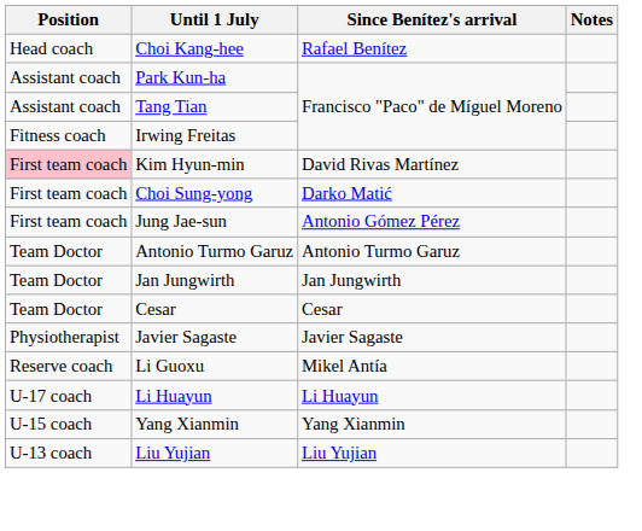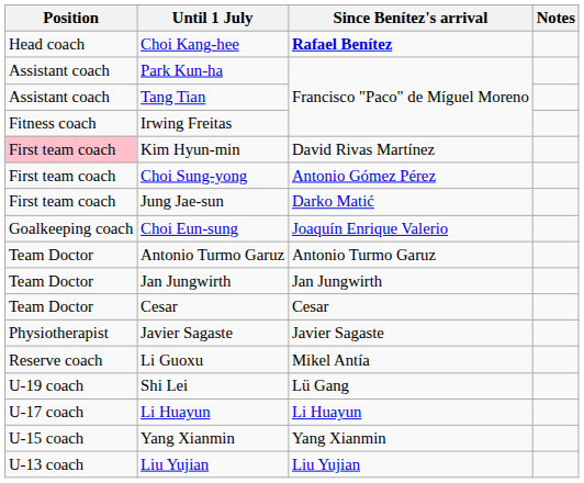 <table class="wikitable" style="text-align: left; font-size:97%">
 <tr>
 <th>Position</th>
 <th>Until 1 July</th>
 <th>Since Benítez's arrival</th>
 <th>Notes</th>
 </tr>
 <tr>
 <td>Head coach</td>
 <td> <a href='#'>Choi Kang-hee</a></td>
-<td> <a href='#'>Rafael Benítez</a></td>
+<td><strong> <a href='#'>Rafael Benítez</a></strong></td>
 <td></td>
 </tr>
 <tr>
 <td>Assistant coach</td>
 <td> <a href='#'>Park Kun-ha</a></td>
 <td rowspan="3"> Francisco "Paco" de Míguel Moreno</td>
 <td></td>
 </tr>
 <tr>
 <td>Assistant coach</td>
 <td> <a href='#'>Tang Tian</a></td>
 <td></td>
 </tr>
 <tr>
 <td>Fitness coach</td>
 <td> Irwing Freitas</td>
 <td></td>
 </tr>
 <tr>
 <td style="background: pink;">First team coach</td>
 <td> Kim Hyun-min</td>
 <td> David Rivas Martínez</td>
 <td></td>
 </tr>
 <tr>
 <td>First team coach</td>
 <td> <a href='#'>Choi Sung-yong</a></td>
-<td> <a href='#'>Darko Matić</a></td>
+<td> <a href='#'>Antonio Gómez Pérez</a></td>
 <td></td>
 </tr>
 <tr>
 <td>First team coach</td>
 <td> Jung Jae-sun</td>
-<td> <a href='#'>Antonio Gómez Pérez</a></td>
+<td> <a href='#'>Darko Matić</a></td>
+<td></td>
+</tr>
+<tr>
+<td>Goalkeeping coach</td>
+<td> <a href='#'>Choi Eun-sung</a></td>
+<td> <a href='#'>Joaquín Enrique Valerio</a></td>
 <td></td>
 </tr>
 <tr>
 <td>Team Doctor</td>
 <td> Antonio Turmo Garuz</td>
 <td> Antonio Turmo Garuz</td>
 <td></td>
 </tr>
 <tr>
 <td>Team Doctor</td>
 <td> Jan Jungwirth</td>
 <td> Jan Jungwirth</td>
 <td></td>
 </tr>
 <tr>
 <td>Team Doctor</td>
 <td> Cesar</td>
 <td> Cesar</td>
 <td></td>
 </tr>
 <tr>
 <td valign="center">Physiotherapist</td>
 <td> Javier Sagaste</td>
 <td> Javier Sagaste</td>
 <td></td>
 </tr>
 <tr>
 <td>Reserve coach</td>
 <td> Li Guoxu</td>
 <td> Mikel Antía</td>
 <td></td>
 </tr>
 <tr>
+<td>U-19 coach</td>
+<td> Shi Lei</td>
+<td> Lü Gang</td>
+<td></td>
+</tr>
+<tr>
 <td>U-17 coach</td>
 <td> <a href='#'>Li Huayun</a></td>
 <td> <a href='#'>Li Huayun</a></td>
 <td></td>
 </tr>
 <tr>
 <td>U-15 coach</td>
 <td> Yang Xianmin</td>
 <td> Yang Xianmin</td>
 <td></td>
 </tr>
 <tr>
 <td>U-13 coach</td>
 <td> <a href='#'>Liu Yujian</a></td>
 <td> <a href='#'>Liu Yujian</a></td>
 <td></td>
 </tr>
 </table>
